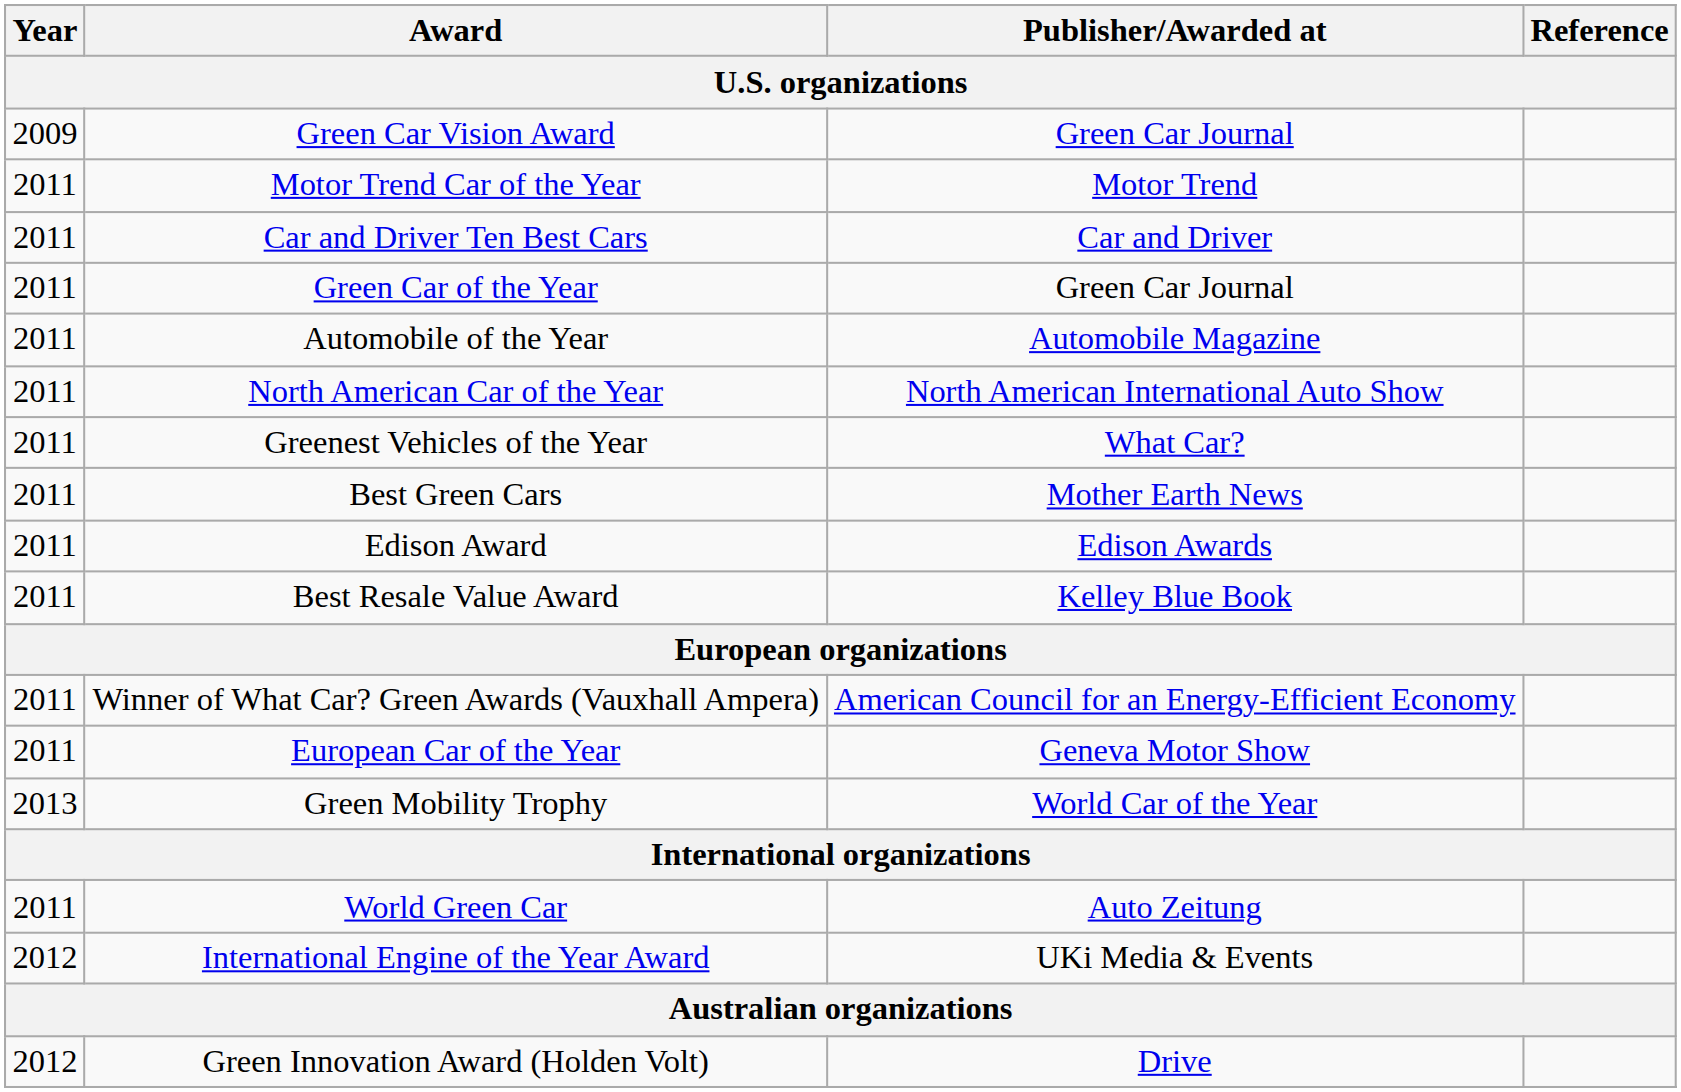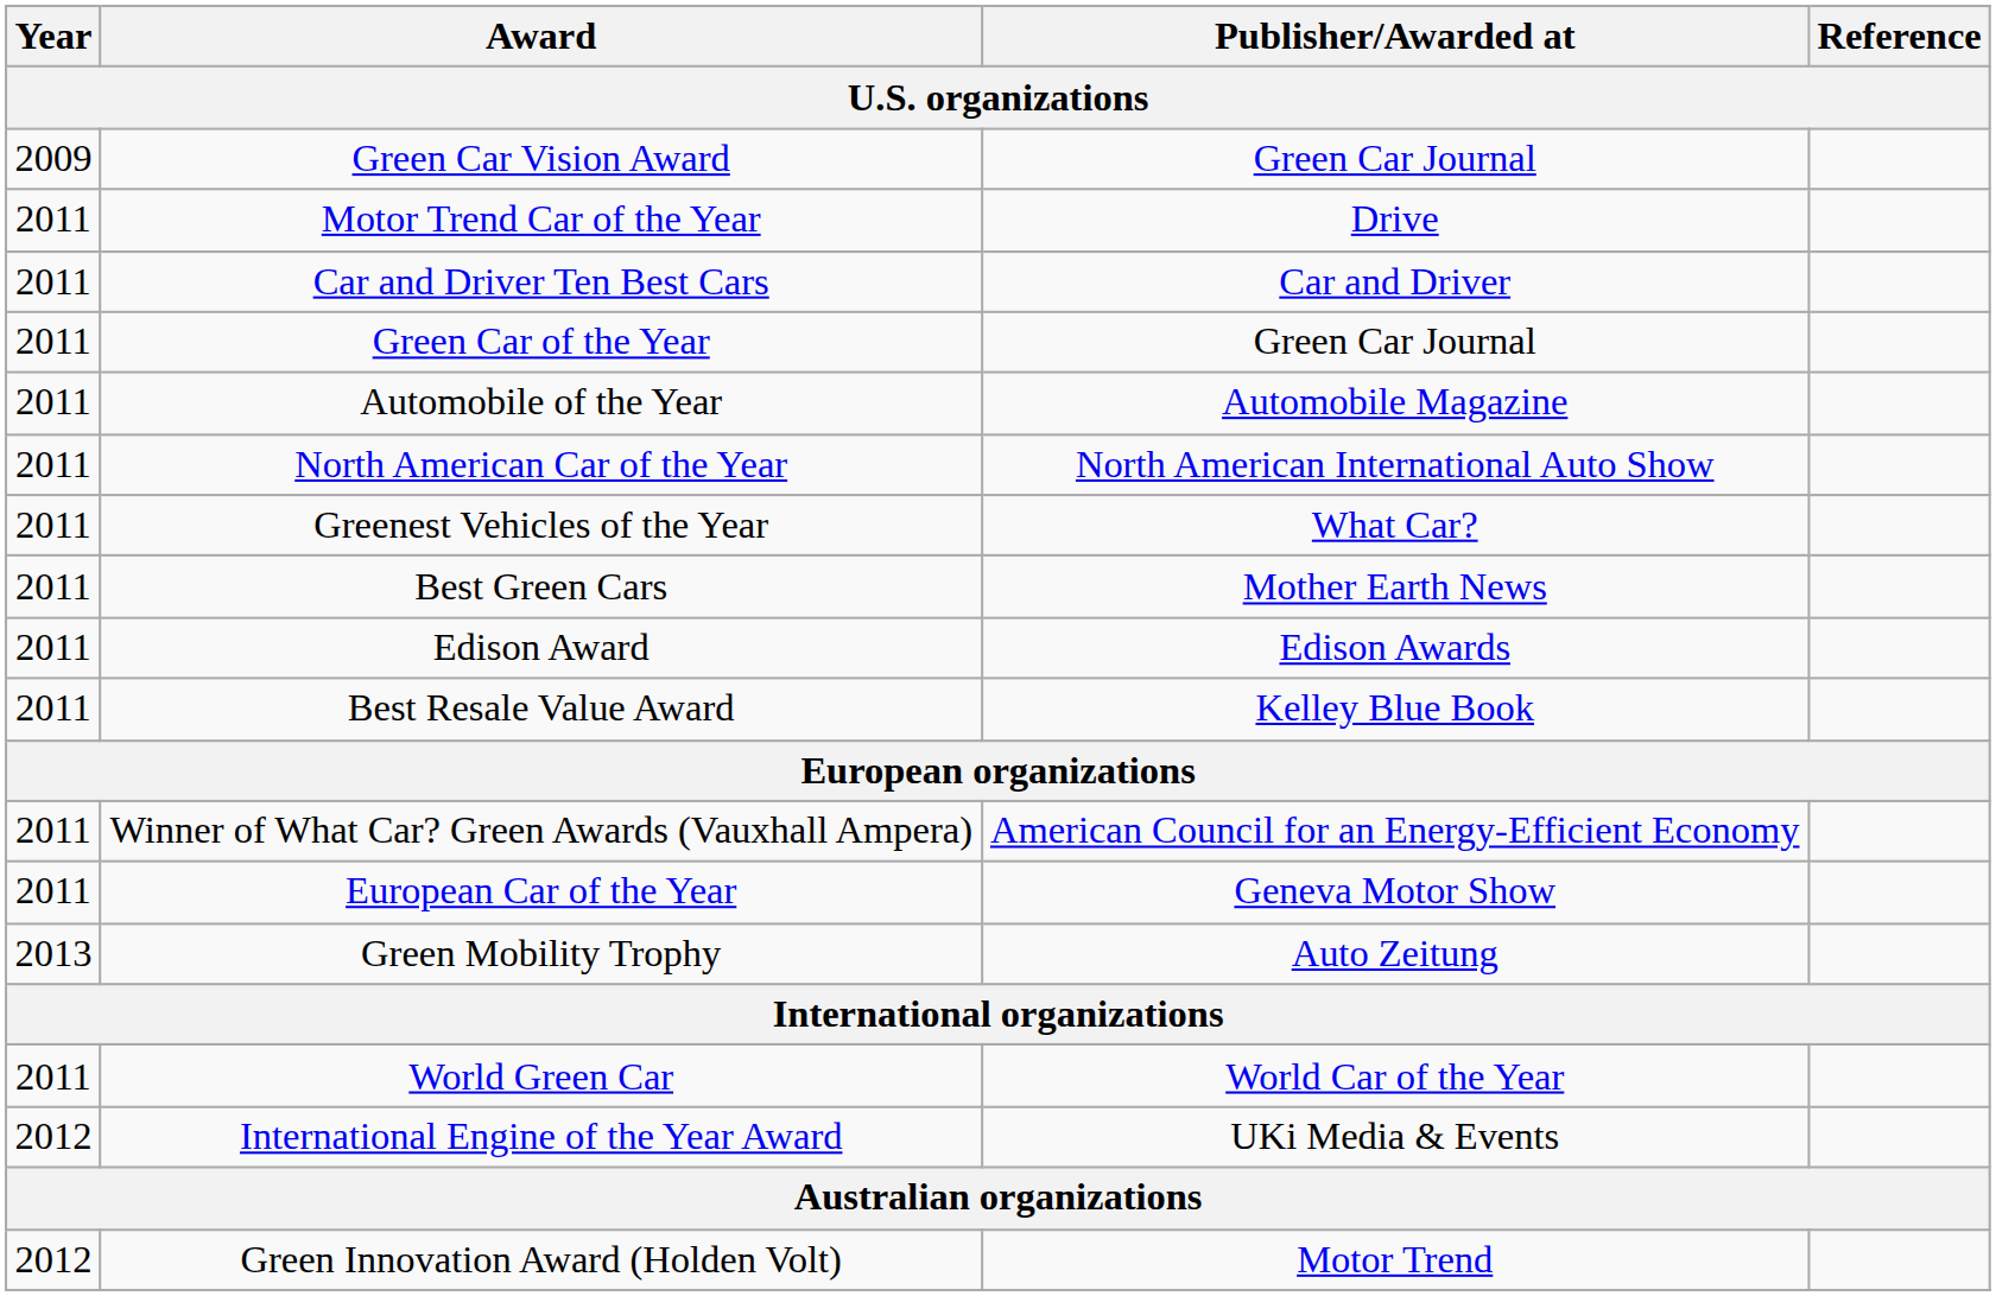 <table class="wikitable" style="text-align: center;">
 <tr>
 <th>Year</th>
 <th>Award</th>
 <th>Publisher/Awarded at</th>
 <th>Reference</th>
 </tr>
 <tr>
 <th colspan=4>U.S. organizations</th>
 </tr>
 <tr>
 <td>2009</td>
 <td><a href='#'>Green Car Vision Award</a></td>
 <td><a href='#'>Green Car Journal</a></td>
 <td></td>
 </tr>
 <tr>
 <td>2011</td>
 <td><a href='#'>Motor Trend Car of the Year</a></td>
-<td><a href='#'>Motor Trend</a></td>
+<td><a href='#'>Drive</a></td>
 <td></td>
 </tr>
 <tr>
 <td>2011</td>
 <td><a href='#'>Car and Driver Ten Best Cars</a></td>
 <td><a href='#'>Car and Driver</a></td>
 <td></td>
 </tr>
 <tr>
 <td>2011</td>
 <td><a href='#'>Green Car of the Year</a></td>
 <td>Green Car Journal</td>
 <td></td>
 </tr>
 <tr>
 <td>2011</td>
 <td>Automobile of the Year</td>
 <td><a href='#'>Automobile Magazine</a></td>
 <td></td>
 </tr>
 <tr>
 <td>2011</td>
 <td><a href='#'>North American Car of the Year</a></td>
 <td><a href='#'>North American International Auto Show</a></td>
 <td></td>
 </tr>
 <tr>
 <td>2011</td>
 <td>Greenest Vehicles of the Year</td>
 <td><a href='#'>What Car?</a></td>
 <td></td>
 </tr>
 <tr>
 <td>2011</td>
 <td>Best Green Cars</td>
 <td><a href='#'>Mother Earth News</a></td>
 <td></td>
 </tr>
 <tr>
 <td>2011</td>
 <td>Edison Award</td>
 <td><a href='#'>Edison Awards</a></td>
 <td></td>
 </tr>
 <tr>
 <td>2011</td>
 <td>Best Resale Value Award </td>
 <td><a href='#'>Kelley Blue Book</a></td>
 <td></td>
 </tr>
 <tr>
 <th colspan=4>European organizations</th>
 </tr>
 <tr>
 <td>2011</td>
 <td>Winner of What Car? Green Awards (Vauxhall Ampera)</td>
 <td><a href='#'>American Council for an Energy-Efficient Economy</a></td>
 <td></td>
 </tr>
 <tr>
 <td>2011</td>
 <td><a href='#'>European Car of the Year</a></td>
 <td><a href='#'>Geneva Motor Show</a></td>
 <td></td>
 </tr>
 <tr>
 <td>2013</td>
 <td>Green Mobility Trophy</td>
-<td><a href='#'>World Car of the Year</a></td>
+<td><a href='#'>Auto Zeitung</a></td>
 <td></td>
 </tr>
 <tr>
 <th colspan=4>International organizations</th>
 </tr>
 <tr>
 <td>2011</td>
 <td><a href='#'>World Green Car</a></td>
-<td><a href='#'>Auto Zeitung</a></td>
+<td><a href='#'>World Car of the Year</a></td>
 <td></td>
 </tr>
 <tr>
 <td>2012</td>
 <td><a href='#'>International Engine of the Year Award</a> </td>
 <td>UKi Media & Events</td>
 <td></td>
 </tr>
 <tr>
 <th colspan=4>Australian organizations</th>
 </tr>
 <tr>
 <td>2012</td>
 <td>Green Innovation Award (Holden Volt)</td>
-<td><a href='#'>Drive</a></td>
+<td><a href='#'>Motor Trend</a></td>
 <td></td>
 </tr>
 <tr>
 </tr>
 </table>
